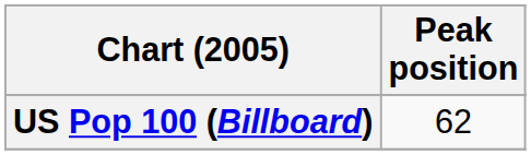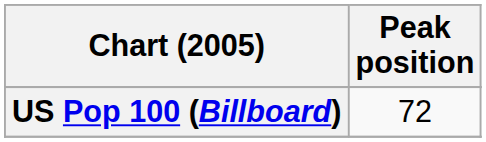 <table class="wikitable sortable plainrowheaders" style="text-align:center;">
 <tr>
 <th scope="col">Chart (2005)</th>
 <th scope="col">Peak<br>position</th>
 </tr>
 <tr>
 </tr>
 <tr>
 </tr>
 <tr>
 </tr>
 <tr>
 <th scope="row">US <a href='#'>Pop 100</a> (<a href='#'><em>Billboard</em></a>)</th>
-<td>62</td>
+<td>72</td>
 </tr>
 <tr>
 </tr>
 <tr>
 </tr>
 </table>
